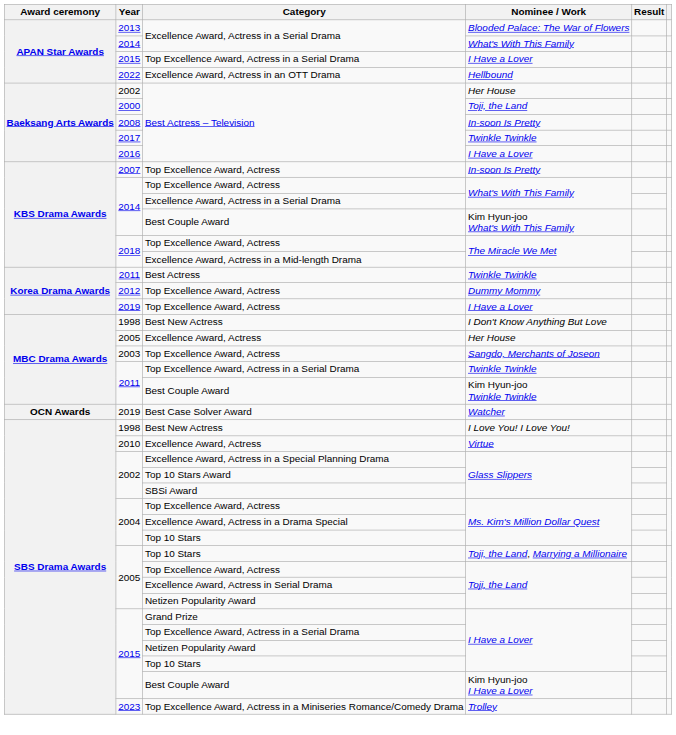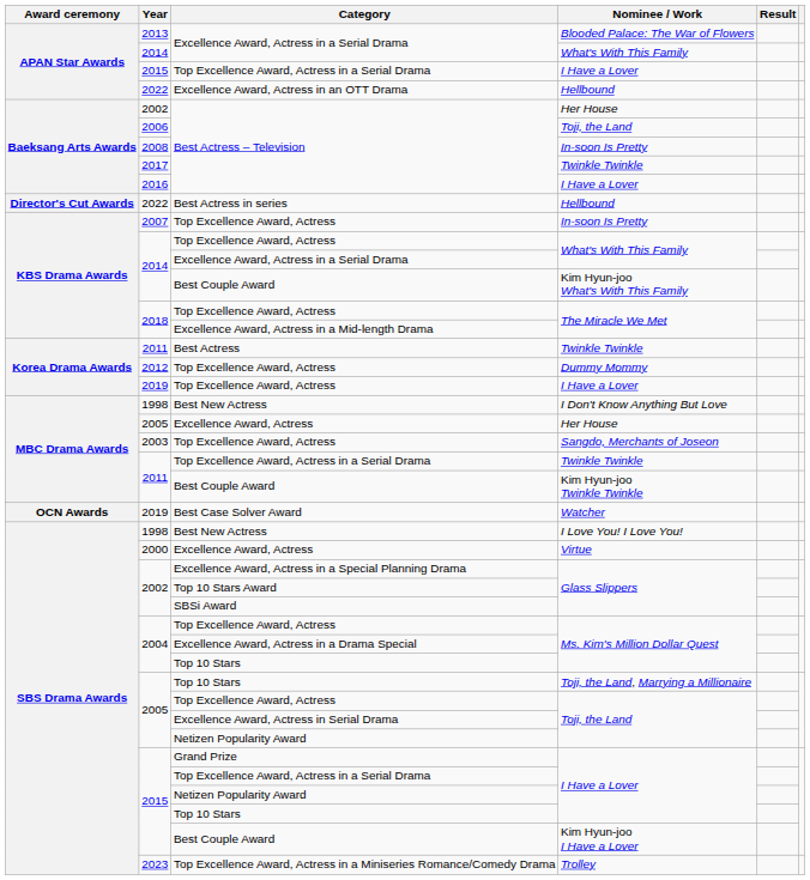 <table class="wikitable plainrowheaders sortable">
 <tr>
 <th scope="col">Award ceremony</th>
 <th scope="col">Year</th>
 <th scope="col">Category</th>
 <th scope="col">Nominee / Work</th>
 <th scope="col">Result</th>
 <th scope="col" class="unsortable"></th>
 </tr>
 <tr>
 <th scope="row"  rowspan="4"><a href='#'>APAN Star Awards</a></th>
 <td style="text-align:center"><a href='#'>2013</a></td>
 <td rowspan="2">Excellence Award, Actress in a Serial Drama</td>
 <td><em><a href='#'>Blooded Palace: The War of Flowers</a></em></td>
 <td></td>
 <td style="text-align:center"></td>
 </tr>
 <tr>
 <td style="text-align:center"><a href='#'>2014</a></td>
 <td><em><a href='#'>What's With This Family</a></em></td>
 <td></td>
 <td style="text-align:center"></td>
 </tr>
 <tr>
 <td style="text-align:center"><a href='#'>2015</a></td>
 <td>Top Excellence Award, Actress in a Serial Drama</td>
 <td><em><a href='#'>I Have a Lover</a></em></td>
 <td></td>
 <td style="text-align:center"></td>
 </tr>
 <tr>
 <td style="text-align:center"><a href='#'>2022</a></td>
 <td>Excellence Award, Actress in an OTT Drama</td>
 <td><em><a href='#'>Hellbound</a></em></td>
 <td></td>
 <td style="text-align:center"></td>
 </tr>
 <tr>
 <th scope="row"  rowspan="5"><a href='#'>Baeksang Arts Awards</a></th>
 <td style="text-align:center">2002</td>
 <td rowspan="5"><a href='#'>Best Actress – Television</a></td>
 <td><em>Her House</em></td>
 <td></td>
 <td style="text-align:center"></td>
 </tr>
 <tr>
-<td style="text-align:center"><a href='#'>2000</a></td>
+<td style="text-align:center"><a href='#'>2006</a></td>
 <td><em><a href='#'>Toji, the Land</a></em></td>
 <td></td>
 <td style="text-align:center"></td>
 </tr>
 <tr>
 <td style="text-align:center"><a href='#'>2008</a></td>
 <td><em><a href='#'>In-soon Is Pretty</a></em></td>
 <td></td>
 <td style="text-align:center"></td>
 </tr>
 <tr>
 <td style="text-align:center"><a href='#'>2017</a></td>
 <td><a href='#'><em>Twinkle Twinkle</em></a></td>
 <td></td>
 <td style="text-align:center"></td>
 </tr>
 <tr>
 <td style="text-align:center"><a href='#'>2016</a></td>
 <td><em><a href='#'>I Have a Lover</a></em></td>
+<td></td>
+<td style="text-align:center"></td>
+</tr>
+<tr>
+<th scope="row"><a href='#'>Director's Cut Awards</a></th>
+<td style="text-align:center">2022</td>
+<td>Best Actress in series</td>
+<td><em><a href='#'>Hellbound</a></em></td>
 <td></td>
 <td style="text-align:center"></td>
 </tr>
 <tr>
 <th scope="row"  rowspan="6"><a href='#'>KBS Drama Awards</a></th>
 <td style="text-align:center"><a href='#'>2007</a></td>
 <td>Top Excellence Award, Actress</td>
 <td><em><a href='#'>In-soon Is Pretty</a></em></td>
 <td></td>
 <td style="text-align:center"></td>
 </tr>
 <tr>
 <td rowspan="3" style="text-align:center"><a href='#'>2014</a></td>
 <td>Top Excellence Award, Actress</td>
 <td rowspan="2"><em><a href='#'>What's With This Family</a></em></td>
 <td></td>
 <td rowspan="3" style="text-align:center"></td>
 </tr>
 <tr>
 <td>Excellence Award, Actress in a Serial Drama</td>
 <td></td>
 </tr>
 <tr>
 <td>Best Couple Award</td>
 <td>Kim Hyun-joo <br> <em><a href='#'>What's With This Family</a></em></td>
 <td></td>
 </tr>
 <tr>
 <td rowspan="2" style="text-align:center"><a href='#'>2018</a></td>
 <td>Top Excellence Award, Actress</td>
 <td rowspan="2"><em><a href='#'>The Miracle We Met</a></em></td>
 <td></td>
 <td style="text-align:center"></td>
 </tr>
 <tr>
 <td>Excellence Award, Actress in a Mid-length Drama</td>
 <td></td>
 <td style="text-align:center"></td>
 </tr>
 <tr>
 <th scope="row"  rowspan="3"><a href='#'>Korea Drama Awards</a></th>
 <td style="text-align:center"><a href='#'>2011</a></td>
 <td>Best Actress</td>
 <td><a href='#'><em>Twinkle Twinkle</em></a></td>
 <td></td>
 <td style="text-align:center"></td>
 </tr>
 <tr>
 <td style="text-align:center"><a href='#'>2012</a></td>
 <td>Top Excellence Award, Actress</td>
 <td><em><a href='#'>Dummy Mommy</a></em></td>
 <td></td>
 <td style="text-align:center"></td>
 </tr>
 <tr>
 <td style="text-align:center"><a href='#'>2019</a></td>
 <td>Top Excellence Award, Actress</td>
 <td><em><a href='#'>I Have a Lover</a></em></td>
 <td></td>
 <td style="text-align:center"></td>
 </tr>
 <tr>
 <th scope="row"  rowspan="5"><a href='#'>MBC Drama Awards</a></th>
 <td style="text-align:center">1998</td>
 <td>Best New Actress</td>
 <td><em>I Don't Know Anything But Love</em></td>
 <td></td>
 <td style="text-align:center"></td>
 </tr>
 <tr>
 <td style="text-align:center">2005</td>
 <td>Excellence Award, Actress</td>
 <td><em>Her House</em></td>
 <td></td>
 <td style="text-align:center"></td>
 </tr>
 <tr>
 <td style="text-align:center">2003</td>
 <td>Top Excellence Award, Actress</td>
 <td><em><a href='#'>Sangdo, Merchants of Joseon</a></em></td>
 <td></td>
 <td style="text-align:center"></td>
 </tr>
 <tr>
 <td rowspan="2" style="text-align:center"><a href='#'>2011</a></td>
 <td>Top Excellence Award, Actress in a Serial Drama</td>
 <td><a href='#'><em>Twinkle Twinkle</em></a></td>
 <td></td>
 <td style="text-align:center"></td>
 </tr>
 <tr>
 <td>Best Couple Award</td>
 <td>Kim Hyun-joo <br><a href='#'><em>Twinkle Twinkle</em></a></td>
 <td></td>
 <td style="text-align:center"></td>
 </tr>
 <tr>
 <th scope="row">OCN Awards</th>
 <td style="text-align:center">2019</td>
 <td>Best Case Solver Award</td>
 <td><a href='#'><em>Watcher</em></a></td>
 <td></td>
 <td style="text-align:center"></td>
 </tr>
 <tr>
 <th scope="row"  rowspan="18"><a href='#'>SBS Drama Awards</a></th>
 <td style="text-align:center">1998</td>
 <td>Best New Actress</td>
 <td><em>I Love You! I Love You! </em></td>
 <td></td>
 <td style="text-align:center"></td>
 </tr>
 <tr>
-<td style="text-align:center">2010</td>
+<td style="text-align:center">2000</td>
 <td>Excellence Award, Actress</td>
 <td><em><a href='#'>Virtue</a></em></td>
 <td></td>
 <td style="text-align:center"></td>
 </tr>
 <tr>
 <td rowspan="3" style="text-align:center">2002</td>
 <td>Excellence Award, Actress in a Special Planning Drama</td>
 <td rowspan="3"><em><a href='#'>Glass Slippers</a></em></td>
 <td></td>
 <td rowspan="3" style="text-align:center"></td>
 </tr>
 <tr>
 <td>Top 10 Stars Award</td>
 <td></td>
 </tr>
 <tr>
 <td>SBSi Award</td>
 <td></td>
 </tr>
 <tr>
 <td rowspan="3" style="text-align:center">2004</td>
 <td>Top Excellence Award, Actress</td>
 <td rowspan="3"><em><a href='#'>Ms. Kim's Million Dollar Quest</a></em></td>
 <td></td>
 <td rowspan="3" style="text-align:center"></td>
 </tr>
 <tr>
 <td>Excellence Award, Actress in a Drama Special</td>
 <td></td>
 </tr>
 <tr>
 <td>Top 10 Stars</td>
 <td></td>
 </tr>
 <tr>
 <td rowspan="4" style="text-align:center">2005</td>
 <td>Top 10 Stars</td>
 <td><em><a href='#'>Toji, the Land</a></em>, <em><a href='#'>Marrying a Millionaire</a></em></td>
 <td></td>
 <td rowspan="4" style="text-align:center"></td>
 </tr>
 <tr>
 <td>Top Excellence Award, Actress</td>
 <td rowspan="3"><em><a href='#'>Toji, the Land</a></em></td>
 <td></td>
 </tr>
 <tr>
 <td>Excellence Award, Actress in Serial Drama</td>
 <td></td>
 </tr>
 <tr>
 <td>Netizen Popularity Award</td>
 <td></td>
 </tr>
 <tr>
 <td rowspan="5" style="text-align:center"><a href='#'>2015</a></td>
 <td>Grand Prize</td>
 <td rowspan="4"><em><a href='#'>I Have a Lover</a></em></td>
 <td></td>
 <td rowspan="5" style="text-align:center"></td>
 </tr>
 <tr>
 <td>Top Excellence Award, Actress in a Serial Drama</td>
 <td></td>
 </tr>
 <tr>
 <td>Netizen Popularity Award</td>
 <td></td>
 </tr>
 <tr>
 <td>Top 10 Stars</td>
 <td></td>
 </tr>
 <tr>
 <td>Best Couple Award</td>
 <td>Kim Hyun-joo <br><em><a href='#'>I Have a Lover</a></em></td>
 <td></td>
 </tr>
 <tr>
 <td style="text-align:center"><a href='#'>2023</a></td>
 <td>Top Excellence Award, Actress in a Miniseries Romance/Comedy Drama</td>
 <td><em><a href='#'>Trolley</a></em></td>
 <td></td>
 <td style="text-align:center"></td>
 </tr>
 </table>
